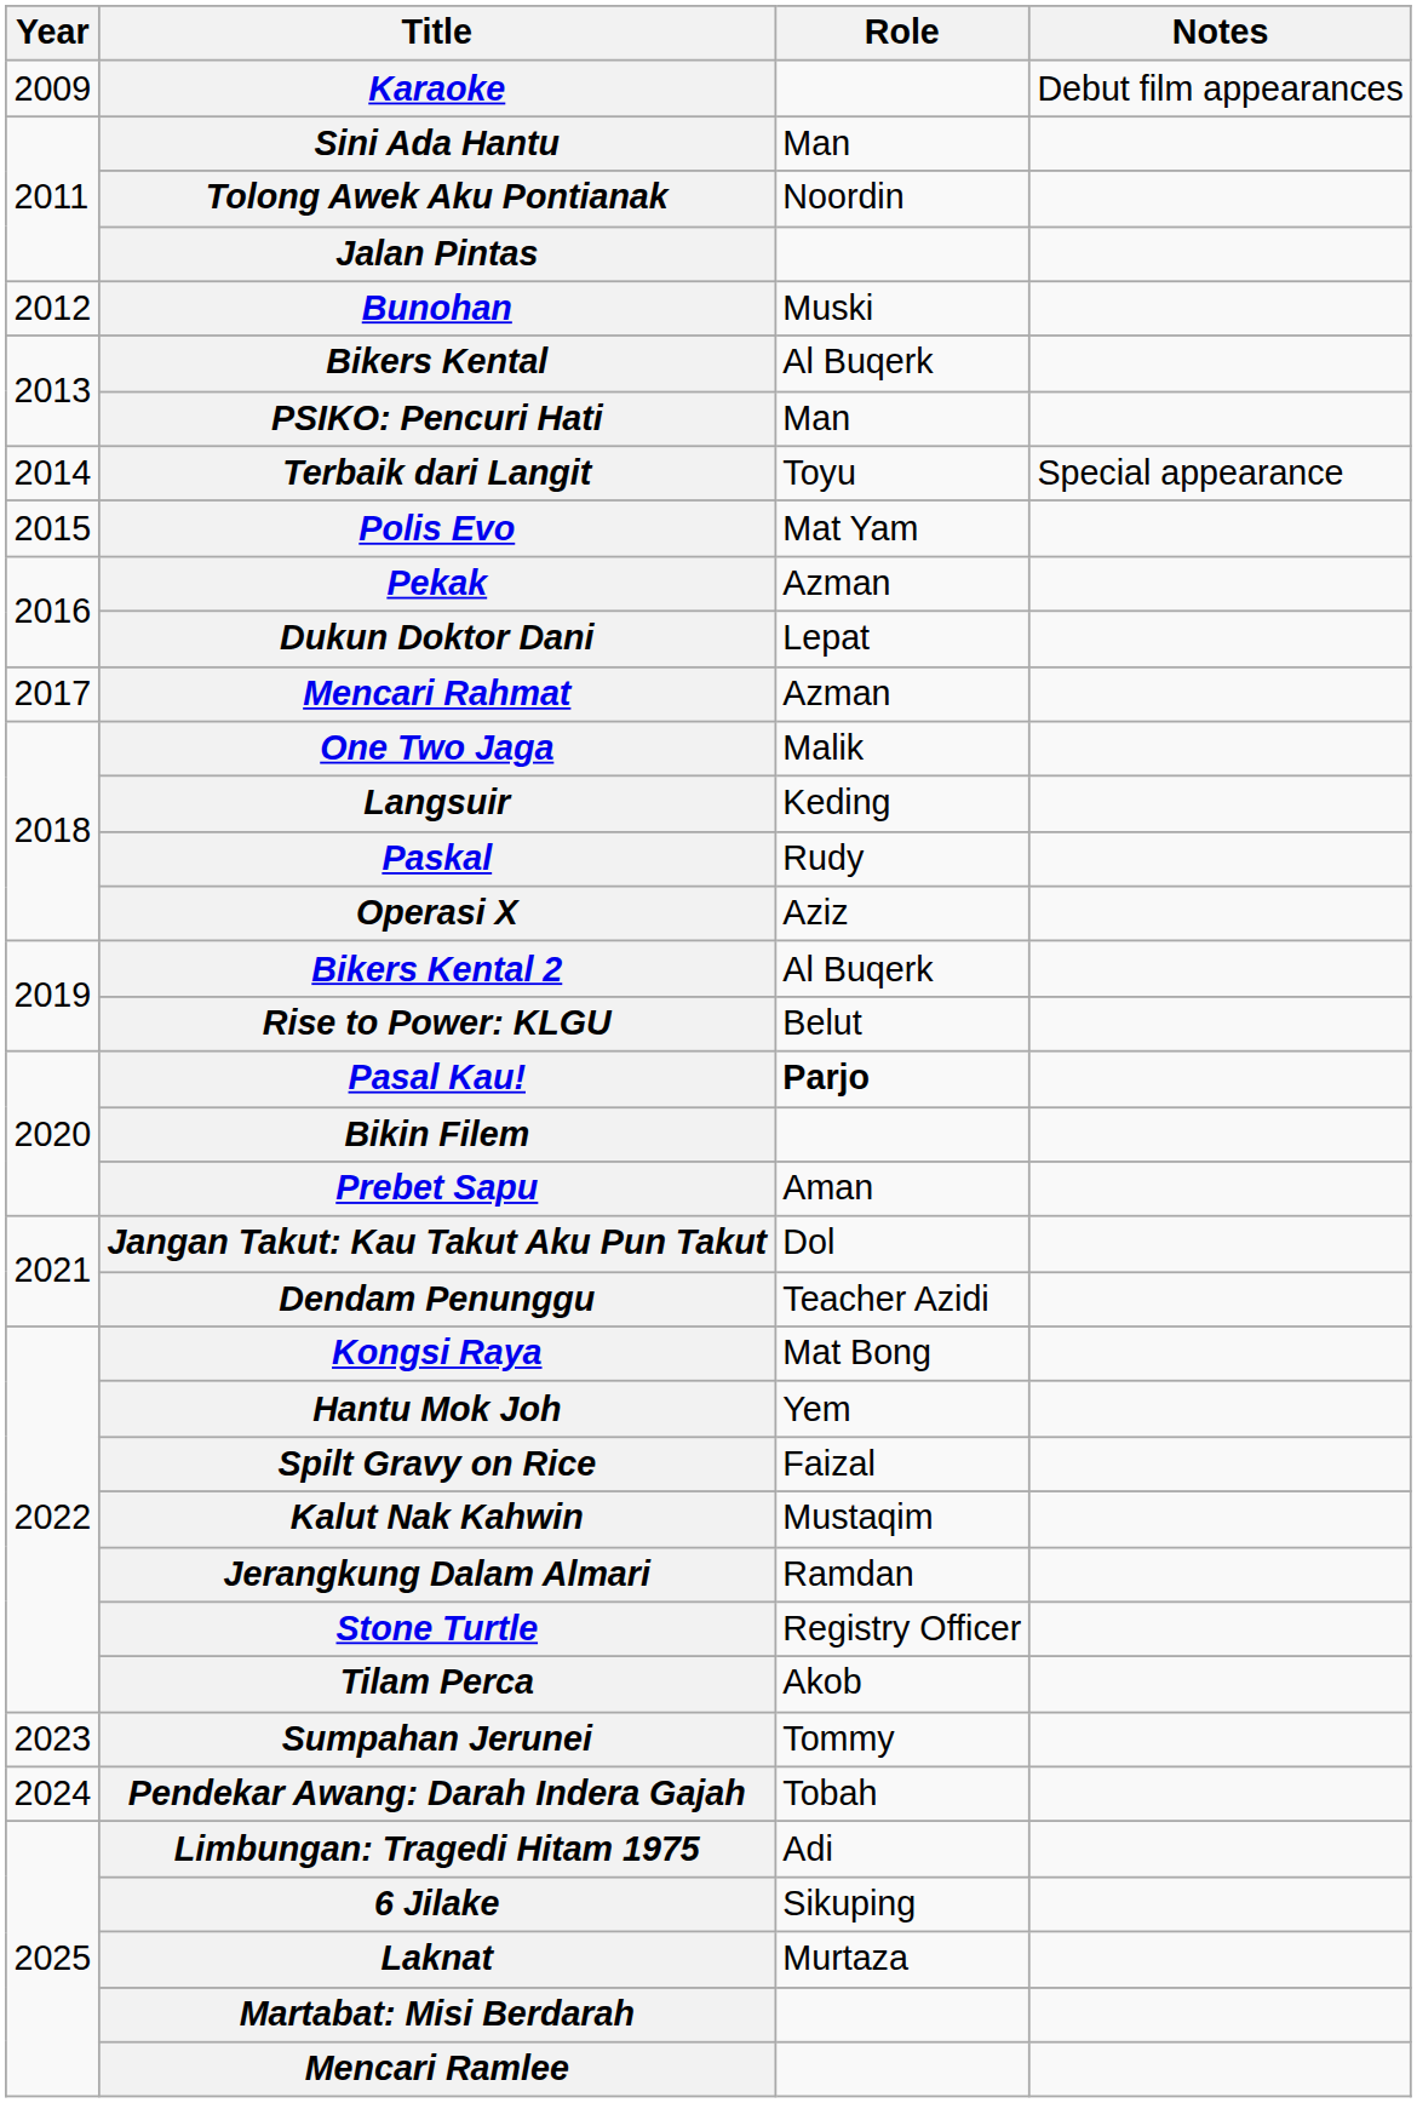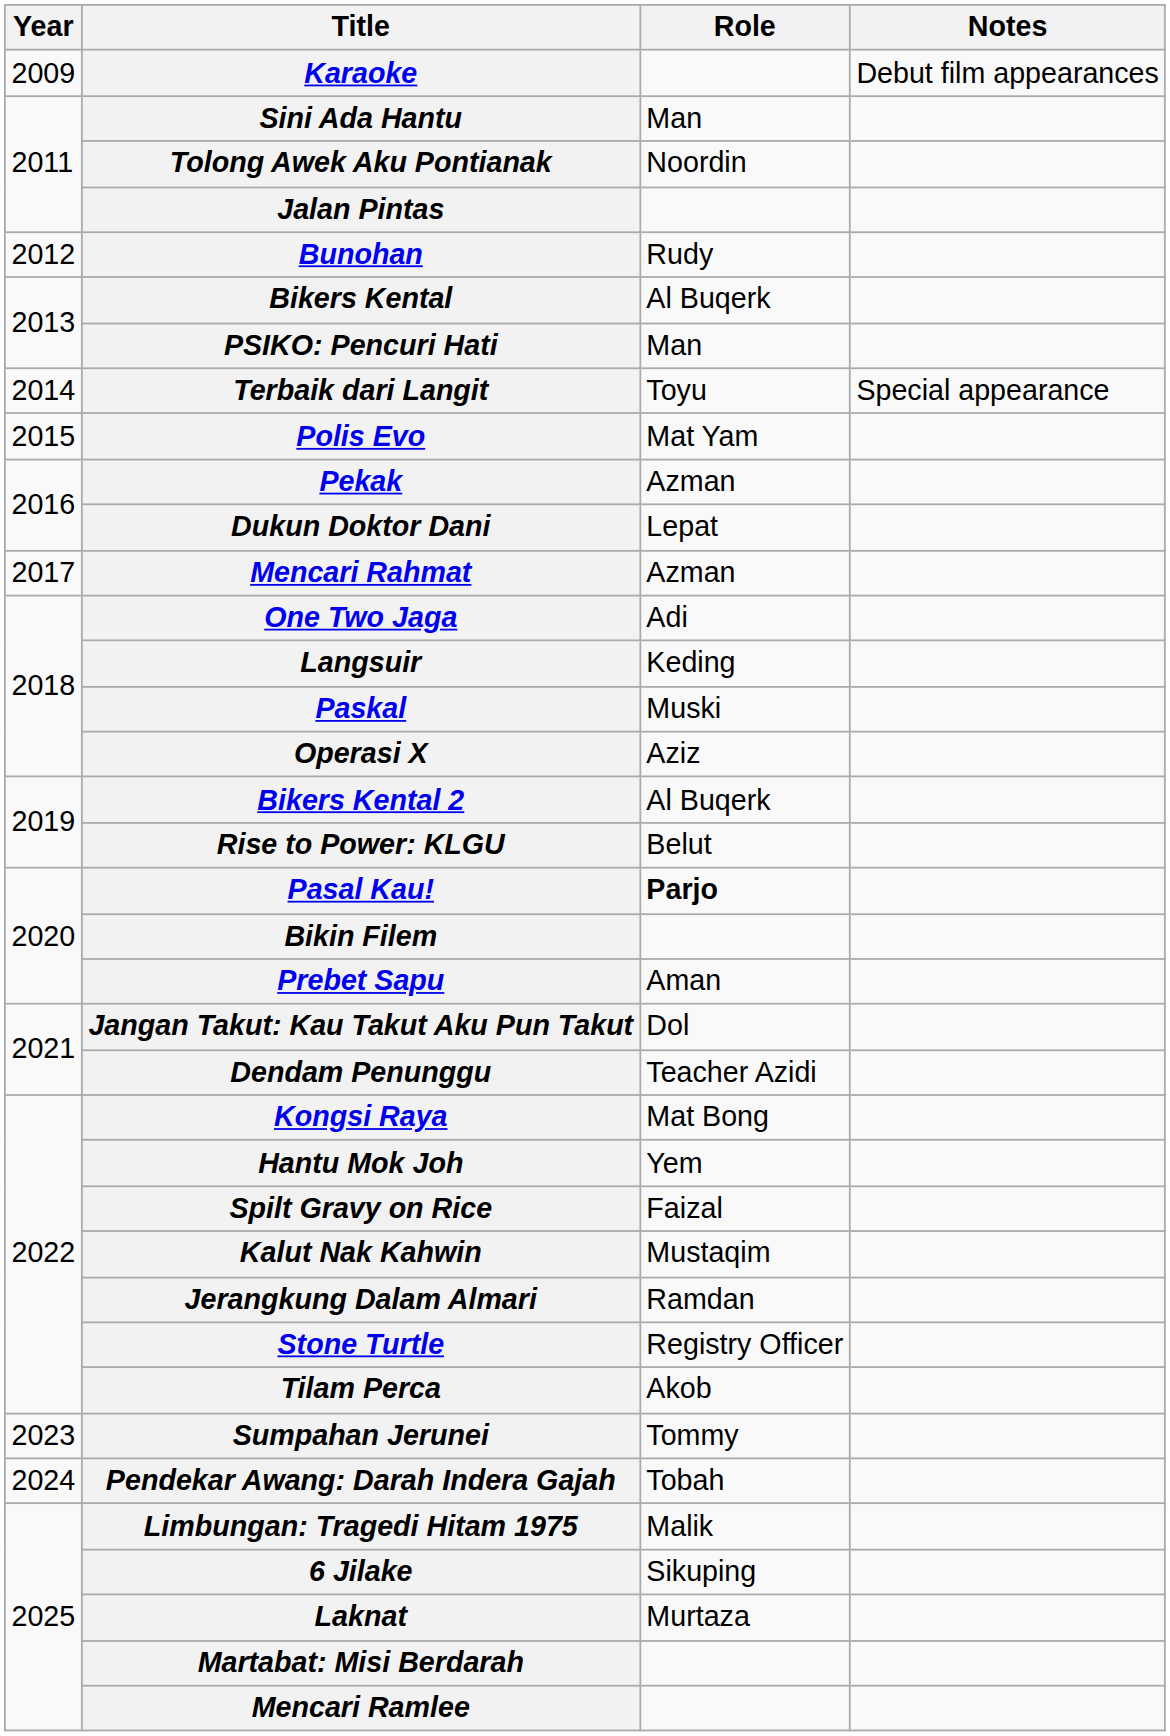 <table class="wikitable">
 <tr>
 <th>Year</th>
 <th>Title</th>
 <th>Role</th>
 <th>Notes</th>
 </tr>
 <tr>
 <td>2009</td>
 <th><em><a href='#'>Karaoke</a></em></th>
 <td></td>
 <td>Debut film appearances</td>
 </tr>
 <tr>
 <td rowspan="3">2011</td>
 <th><em>Sini Ada Hantu</em></th>
 <td>Man</td>
 <td></td>
 </tr>
 <tr>
 <th><em>Tolong Awek Aku Pontianak</em></th>
 <td>Noordin</td>
 <td></td>
 </tr>
 <tr>
 <th><em>Jalan Pintas</em></th>
 <td></td>
 <td></td>
 </tr>
 <tr>
 <td>2012</td>
 <th><em><a href='#'>Bunohan</a></em></th>
-<td>Muski</td>
+<td>Rudy</td>
 <td></td>
 </tr>
 <tr>
 <td rowspan="2">2013</td>
 <th><em>Bikers Kental</em></th>
 <td>Al Buqerk</td>
 <td></td>
 </tr>
 <tr>
 <th><em>PSIKO: Pencuri Hati</em></th>
 <td>Man</td>
 <td></td>
 </tr>
 <tr>
 <td>2014</td>
 <th><em>Terbaik dari Langit</em></th>
 <td>Toyu</td>
 <td>Special appearance</td>
 </tr>
 <tr>
 <td>2015</td>
 <th><em><a href='#'>Polis Evo</a></em></th>
 <td>Mat Yam</td>
 <td></td>
 </tr>
 <tr>
 <td rowspan="2">2016</td>
 <th><em><a href='#'>Pekak</a></em></th>
 <td>Azman</td>
 <td></td>
 </tr>
 <tr>
 <th><em>Dukun Doktor Dani</em></th>
 <td>Lepat</td>
 <td></td>
 </tr>
 <tr>
 <td>2017</td>
 <th><em><a href='#'>Mencari Rahmat</a></em></th>
 <td>Azman</td>
 <td></td>
 </tr>
 <tr>
 <td rowspan="4">2018</td>
 <th><em><a href='#'>One Two Jaga</a></em></th>
-<td>Malik</td>
+<td>Adi</td>
 <td></td>
 </tr>
 <tr>
 <th><em>Langsuir</em></th>
 <td>Keding</td>
 <td></td>
 </tr>
 <tr>
 <th><em><a href='#'>Paskal</a></em></th>
-<td>Rudy</td>
+<td>Muski</td>
 <td></td>
 </tr>
 <tr>
 <th><em>Operasi X</em></th>
 <td>Aziz</td>
 <td></td>
 </tr>
 <tr>
 <td rowspan="2">2019</td>
 <th><em><a href='#'>Bikers Kental 2</a></em></th>
 <td>Al Buqerk</td>
 <td></td>
 </tr>
 <tr>
 <th><em>Rise to Power: KLGU</em></th>
 <td>Belut</td>
 <td></td>
 </tr>
 <tr>
 <td rowspan="3">2020</td>
 <th><em><a href='#'>Pasal Kau!</a></em></th>
 <td><strong>Parjo</strong></td>
 <td></td>
 </tr>
 <tr>
 <th><em>Bikin Filem</em></th>
 <td></td>
 <td></td>
 </tr>
 <tr>
 <th><em><a href='#'>Prebet Sapu</a></em></th>
 <td>Aman</td>
 <td></td>
 </tr>
 <tr>
 <td rowspan="2">2021</td>
 <th><em>Jangan Takut: Kau Takut Aku Pun Takut</em></th>
 <td>Dol</td>
 <td></td>
 </tr>
 <tr>
 <th><em>Dendam Penunggu</em></th>
 <td>Teacher Azidi</td>
 <td></td>
 </tr>
 <tr>
 <td rowspan="7">2022</td>
 <th><em><a href='#'>Kongsi Raya</a></em></th>
 <td>Mat Bong</td>
 <td></td>
 </tr>
 <tr>
 <th><em>Hantu Mok Joh</em></th>
 <td>Yem</td>
 <td></td>
 </tr>
 <tr>
 <th><em>Spilt Gravy on Rice</em></th>
 <td>Faizal</td>
 <td></td>
 </tr>
 <tr>
 <th><em>Kalut Nak Kahwin</em></th>
 <td>Mustaqim</td>
 <td></td>
 </tr>
 <tr>
 <th><em>Jerangkung Dalam Almari</em></th>
 <td>Ramdan</td>
 <td></td>
 </tr>
 <tr>
 <th><em><a href='#'>Stone Turtle</a></em></th>
 <td>Registry Officer</td>
 <td></td>
 </tr>
 <tr>
 <th><em>Tilam Perca</em></th>
 <td>Akob</td>
 <td></td>
 </tr>
 <tr>
 <td>2023</td>
 <th><em>Sumpahan Jerunei</em></th>
 <td>Tommy</td>
 <td></td>
 </tr>
 <tr>
 <td>2024</td>
 <th><em>Pendekar Awang: Darah Indera Gajah</em></th>
 <td>Tobah</td>
 <td></td>
 </tr>
 <tr>
 <td rowspan="5">2025</td>
 <th><em>Limbungan: Tragedi Hitam 1975</em></th>
-<td>Adi</td>
+<td>Malik</td>
 <td></td>
 </tr>
 <tr>
 <th><em>6 Jilake</em></th>
 <td>Sikuping</td>
 <td></td>
 </tr>
 <tr>
 <th><em>Laknat</em></th>
 <td>Murtaza</td>
 <td></td>
 </tr>
 <tr>
 <th><em>Martabat: Misi Berdarah</em></th>
 <td></td>
 <td></td>
 </tr>
 <tr>
 <th><em>Mencari Ramlee</em></th>
 <td></td>
 <td></td>
 </tr>
 </table>
